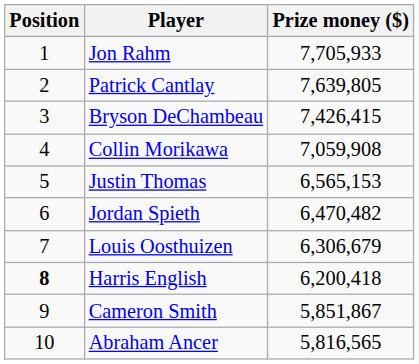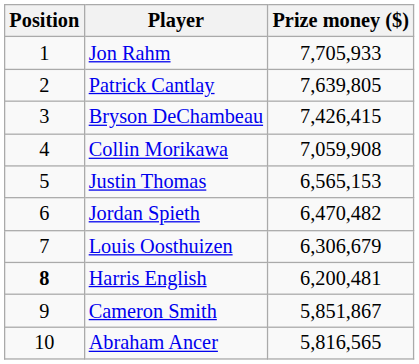 <table class="wikitable">
 <tr>
 <th>Position</th>
 <th>Player</th>
 <th>Prize money ($)</th>
 </tr>
 <tr>
 <td align=center>1</td>
 <td> <a href='#'>Jon Rahm</a></td>
 <td align=center>7,705,933</td>
 </tr>
 <tr>
 <td align=center>2</td>
 <td> <a href='#'>Patrick Cantlay</a></td>
 <td align=center>7,639,805</td>
 </tr>
 <tr>
 <td align=center>3</td>
 <td> <a href='#'>Bryson DeChambeau</a></td>
 <td align=center>7,426,415</td>
 </tr>
 <tr>
 <td align=center>4</td>
 <td> <a href='#'>Collin Morikawa</a></td>
 <td align=center>7,059,908</td>
 </tr>
 <tr>
 <td align=center>5</td>
 <td> <a href='#'>Justin Thomas</a></td>
 <td align=center>6,565,153</td>
 </tr>
 <tr>
 <td align=center>6</td>
 <td> <a href='#'>Jordan Spieth</a></td>
 <td align=center>6,470,482</td>
 </tr>
 <tr>
 <td align=center>7</td>
 <td> <a href='#'>Louis Oosthuizen</a></td>
 <td align=center>6,306,679</td>
 </tr>
 <tr>
 <td align=center><strong>8</strong></td>
 <td> <a href='#'>Harris English</a></td>
-<td align=center>6,200,418</td>
+<td align=center>6,200,481</td>
 </tr>
 <tr>
 <td align=center>9</td>
 <td> <a href='#'>Cameron Smith</a></td>
 <td align=center>5,851,867</td>
 </tr>
 <tr>
 <td align=center>10</td>
 <td> <a href='#'>Abraham Ancer</a></td>
 <td align=center>5,816,565</td>
 </tr>
 </table>
